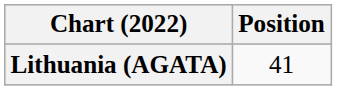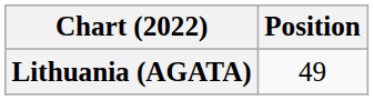 <table class="wikitable plainrowheaders" style="text-align:center;">
 <tr>
 <th>Chart (2022)</th>
 <th>Position</th>
 </tr>
 <tr>
 <th scope="row">Lithuania (AGATA)</th>
-<td>41</td>
+<td>49</td>
 </tr>
 </table>
